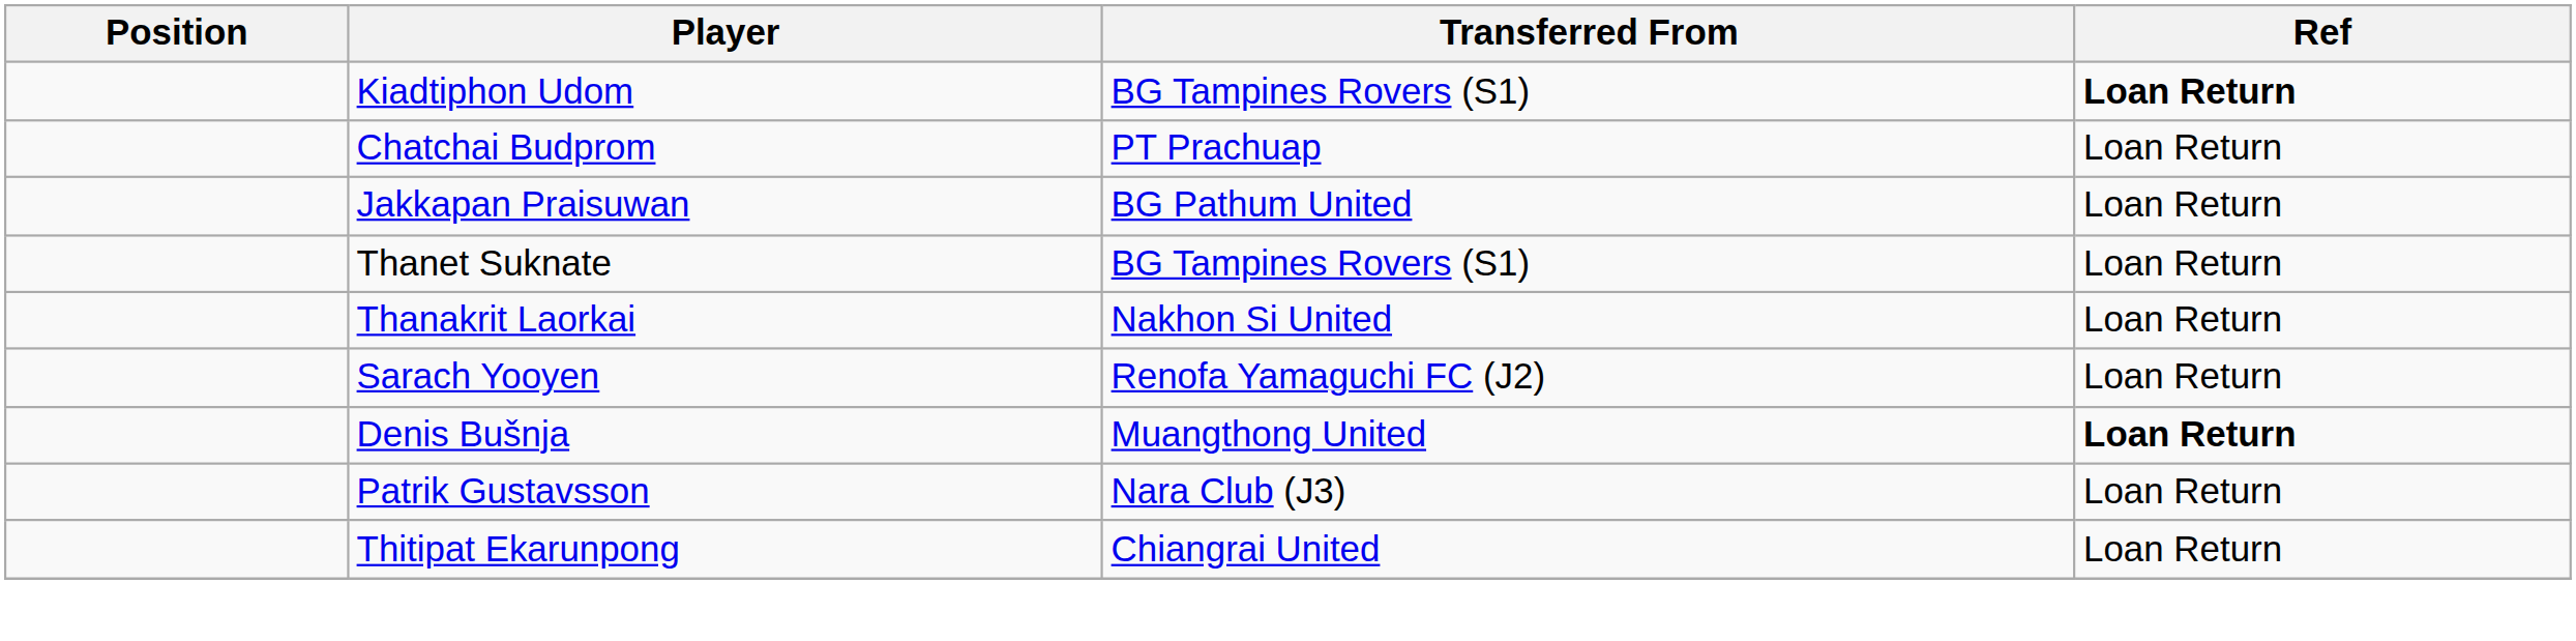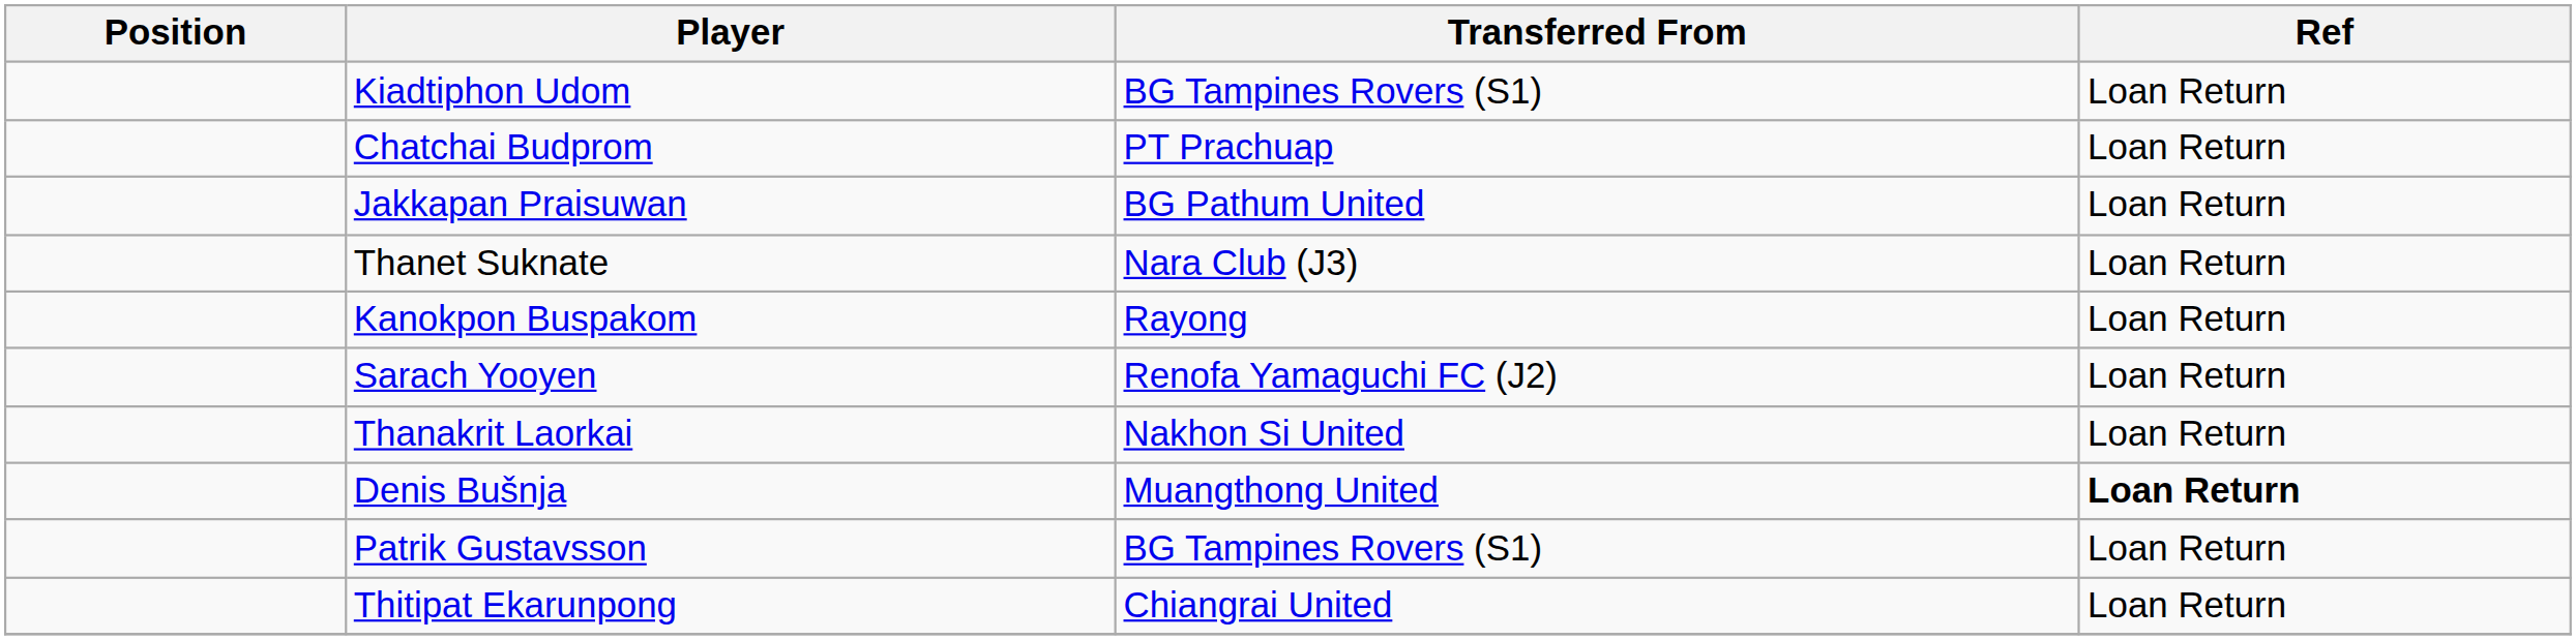 <table class="wikitable sortable" style="width:90%; text-align:center; font-size:100%; text-align:left;">
 <tr>
 <th>Position</th>
 <th>Player</th>
 <th>Transferred From</th>
 <th>Ref</th>
 </tr>
 <tr>
 <td></td>
 <td> <a href='#'>Kiadtiphon Udom</a></td>
 <td> <a href='#'>BG Tampines Rovers</a> (S1)</td>
-<td><strong>Loan Return </strong></td>
+<td>Loan Return </td>
 </tr>
 <tr>
 <td></td>
 <td> <a href='#'>Chatchai Budprom</a></td>
 <td> <a href='#'>PT Prachuap</a></td>
 <td>Loan Return </td>
 </tr>
 <tr>
 <td></td>
 <td> <a href='#'>Jakkapan Praisuwan</a></td>
 <td> <a href='#'>BG Pathum United</a></td>
 <td>Loan Return </td>
 </tr>
 <tr>
 <td></td>
 <td> Thanet Suknate</td>
-<td> <a href='#'>BG Tampines Rovers</a> (S1)</td>
+<td> <a href='#'>Nara Club</a> (J3)</td>
 <td>Loan Return </td>
+</tr>
+<tr>
+<td></td>
+<td> <a href='#'>Kanokpon Buspakom</a></td>
+<td> <a href='#'>Rayong</a></td>
+<td>Loan Return</td>
+</tr>
+<tr>
+<td></td>
+<td> <a href='#'>Sarach Yooyen</a></td>
+<td> <a href='#'>Renofa Yamaguchi FC</a> (J2)</td>
+<td>Loan Return</td>
 </tr>
 <tr>
 <td></td>
 <td> <a href='#'>Thanakrit Laorkai</a></td>
 <td> <a href='#'>Nakhon Si United</a></td>
 <td>Loan Return </td>
-</tr>
-<tr>
-<td></td>
-<td> <a href='#'>Sarach Yooyen</a></td>
-<td> <a href='#'>Renofa Yamaguchi FC</a> (J2)</td>
-<td>Loan Return</td>
 </tr>
 <tr>
 <td></td>
 <td> <a href='#'>Denis Bušnja</a></td>
 <td> <a href='#'>Muangthong United</a></td>
 <td><strong>Loan Return </strong></td>
 </tr>
 <tr>
 <td></td>
 <td> <a href='#'>Patrik Gustavsson</a></td>
-<td> <a href='#'>Nara Club</a> (J3)</td>
+<td> <a href='#'>BG Tampines Rovers</a> (S1)</td>
 <td>Loan Return </td>
 </tr>
 <tr>
 <td></td>
 <td> <a href='#'>Thitipat Ekarunpong</a></td>
 <td> <a href='#'>Chiangrai United</a></td>
 <td>Loan Return </td>
 </tr>
 <tr>
 </tr>
 </table>
